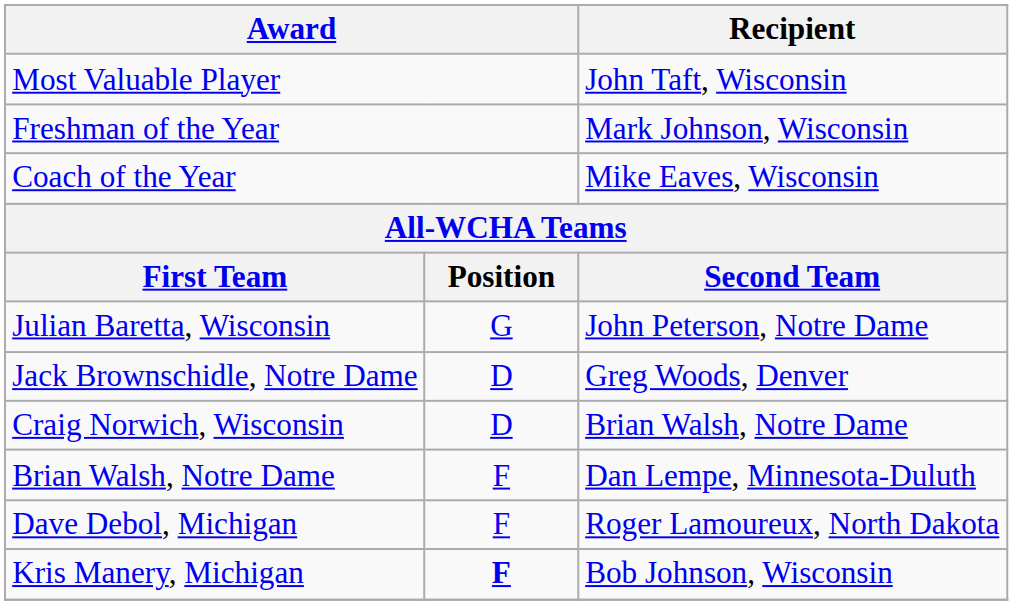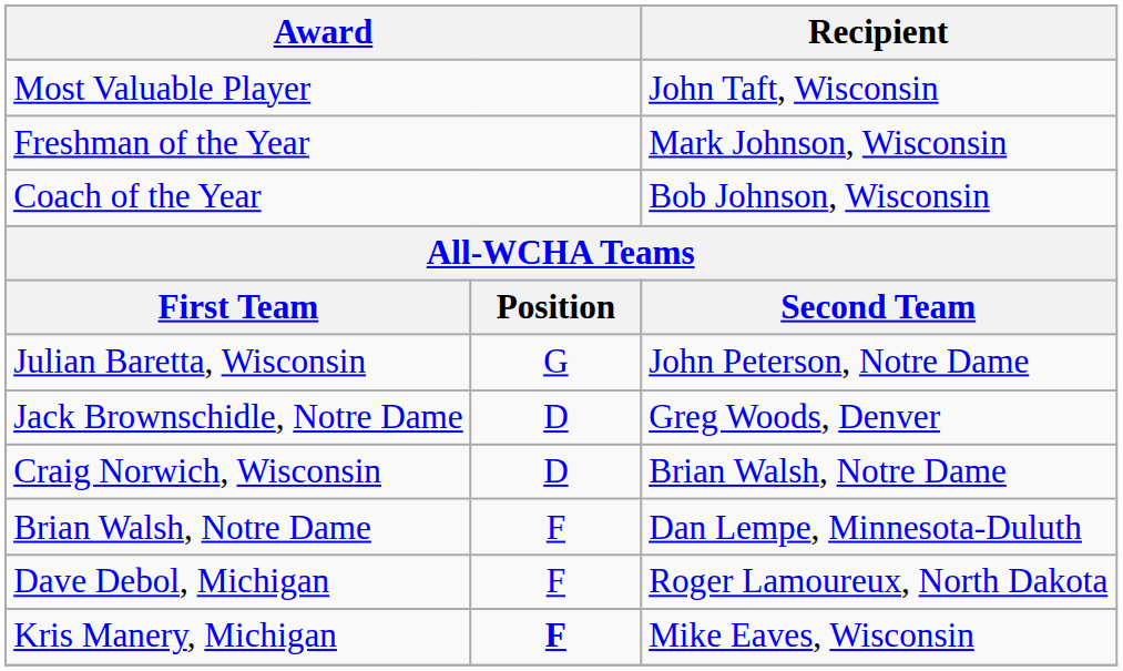 <table class="wikitable">
 <tr>
 <th colspan=2><a href='#'>Award</a></th>
 <th>Recipient</th>
 </tr>
 <tr>
 <td colspan=2><a href='#'>Most Valuable Player</a></td>
 <td><a href='#'>John Taft</a>, <a href='#'>Wisconsin</a></td>
 </tr>
 <tr>
 <td colspan=2><a href='#'>Freshman of the Year</a></td>
 <td><a href='#'>Mark Johnson</a>, <a href='#'>Wisconsin</a></td>
 </tr>
 <tr>
 <td colspan=2><a href='#'>Coach of the Year</a></td>
-<td><a href='#'>Mike Eaves</a>, <a href='#'>Wisconsin</a></td>
+<td><a href='#'>Bob Johnson</a>, <a href='#'>Wisconsin</a></td>
 </tr>
 <tr>
 <th colspan=3><a href='#'>All-WCHA Teams</a></th>
 </tr>
 <tr>
 <th><a href='#'>First Team</a></th>
 <th>  Position  </th>
 <th><a href='#'>Second Team</a></th>
 </tr>
 <tr>
 <td><a href='#'>Julian Baretta</a>, <a href='#'>Wisconsin</a></td>
 <td align=center><a href='#'>G</a></td>
 <td><a href='#'>John Peterson</a>, <a href='#'>Notre Dame</a></td>
 </tr>
 <tr>
 <td><a href='#'>Jack Brownschidle</a>, <a href='#'>Notre Dame</a></td>
 <td align=center><a href='#'>D</a></td>
 <td><a href='#'>Greg Woods</a>, <a href='#'>Denver</a></td>
 </tr>
 <tr>
 <td><a href='#'>Craig Norwich</a>, <a href='#'>Wisconsin</a></td>
 <td align=center><a href='#'>D</a></td>
 <td><a href='#'>Brian Walsh</a>, <a href='#'>Notre Dame</a></td>
 </tr>
 <tr>
 <td><a href='#'>Brian Walsh</a>, <a href='#'>Notre Dame</a></td>
 <td align=center><a href='#'>F</a></td>
 <td><a href='#'>Dan Lempe</a>, <a href='#'>Minnesota-Duluth</a></td>
 </tr>
 <tr>
 <td><a href='#'>Dave Debol</a>, <a href='#'>Michigan</a></td>
 <td align=center><a href='#'>F</a></td>
 <td><a href='#'>Roger Lamoureux</a>, <a href='#'>North Dakota</a></td>
 </tr>
 <tr>
 <td><a href='#'>Kris Manery</a>, <a href='#'>Michigan</a></td>
 <td align=center><strong><a href='#'>F</a></strong></td>
-<td><a href='#'>Bob Johnson</a>, <a href='#'>Wisconsin</a></td>
+<td><a href='#'>Mike Eaves</a>, <a href='#'>Wisconsin</a></td>
 </tr>
 <tr>
 </tr>
 </table>
